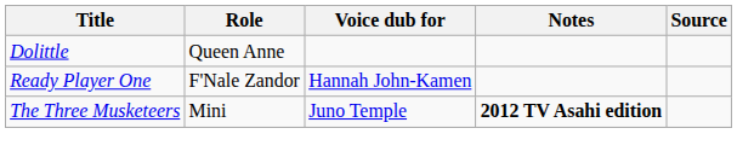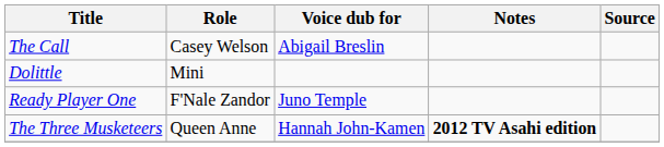 <table class="wikitable sortable plainrowheaders">
 <tr>
 <th>Title</th>
 <th>Role</th>
 <th>Voice dub for</th>
 <th class="unsortable">Notes</th>
 <th class="unsortable">Source</th>
 </tr>
 <tr>
+<td><em><a href='#'>The Call</a></em></td>
+<td>Casey Welson</td>
+<td><a href='#'>Abigail Breslin</a></td>
+<td></td>
+<td></td>
+</tr>
+<tr>
 <td><em><a href='#'>Dolittle</a></em></td>
-<td>Queen Anne</td>
+<td>Mini</td>
 <td></td>
 <td></td>
 <td></td>
 </tr>
 <tr>
 <td><em><a href='#'>Ready Player One</a></em></td>
 <td>F'Nale Zandor</td>
-<td><a href='#'>Hannah John-Kamen</a></td>
+<td><a href='#'>Juno Temple</a></td>
 <td></td>
 <td></td>
 </tr>
 <tr>
 <td><em><a href='#'>The Three Musketeers</a></em></td>
-<td>Mini</td>
-<td><a href='#'>Juno Temple</a></td>
+<td>Queen Anne</td>
+<td><a href='#'>Hannah John-Kamen</a></td>
 <td><strong>2012 TV Asahi edition</strong></td>
 <td></td>
 </tr>
 <tr>
 </tr>
 </table>
